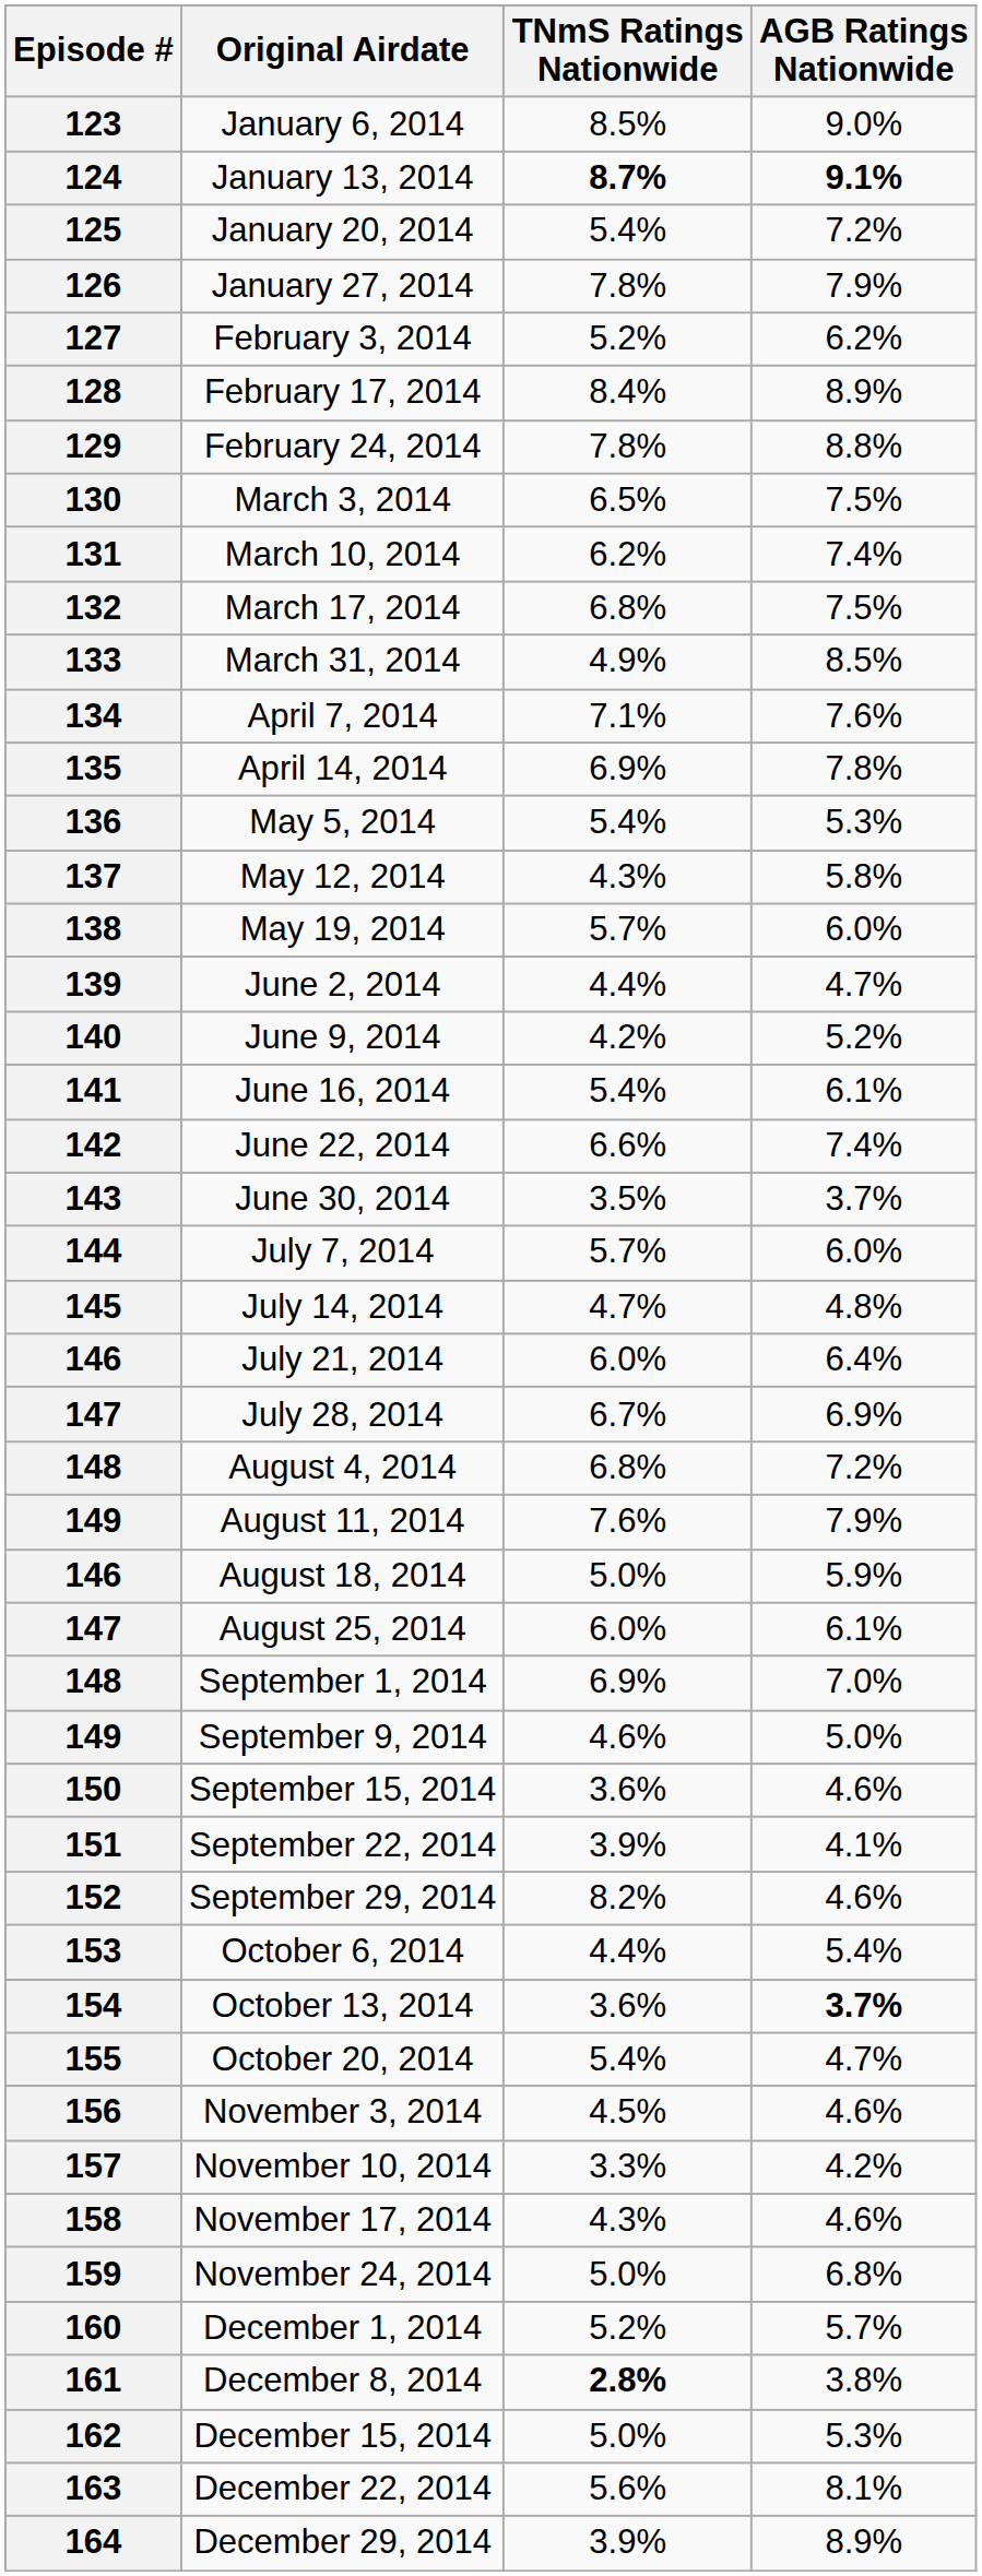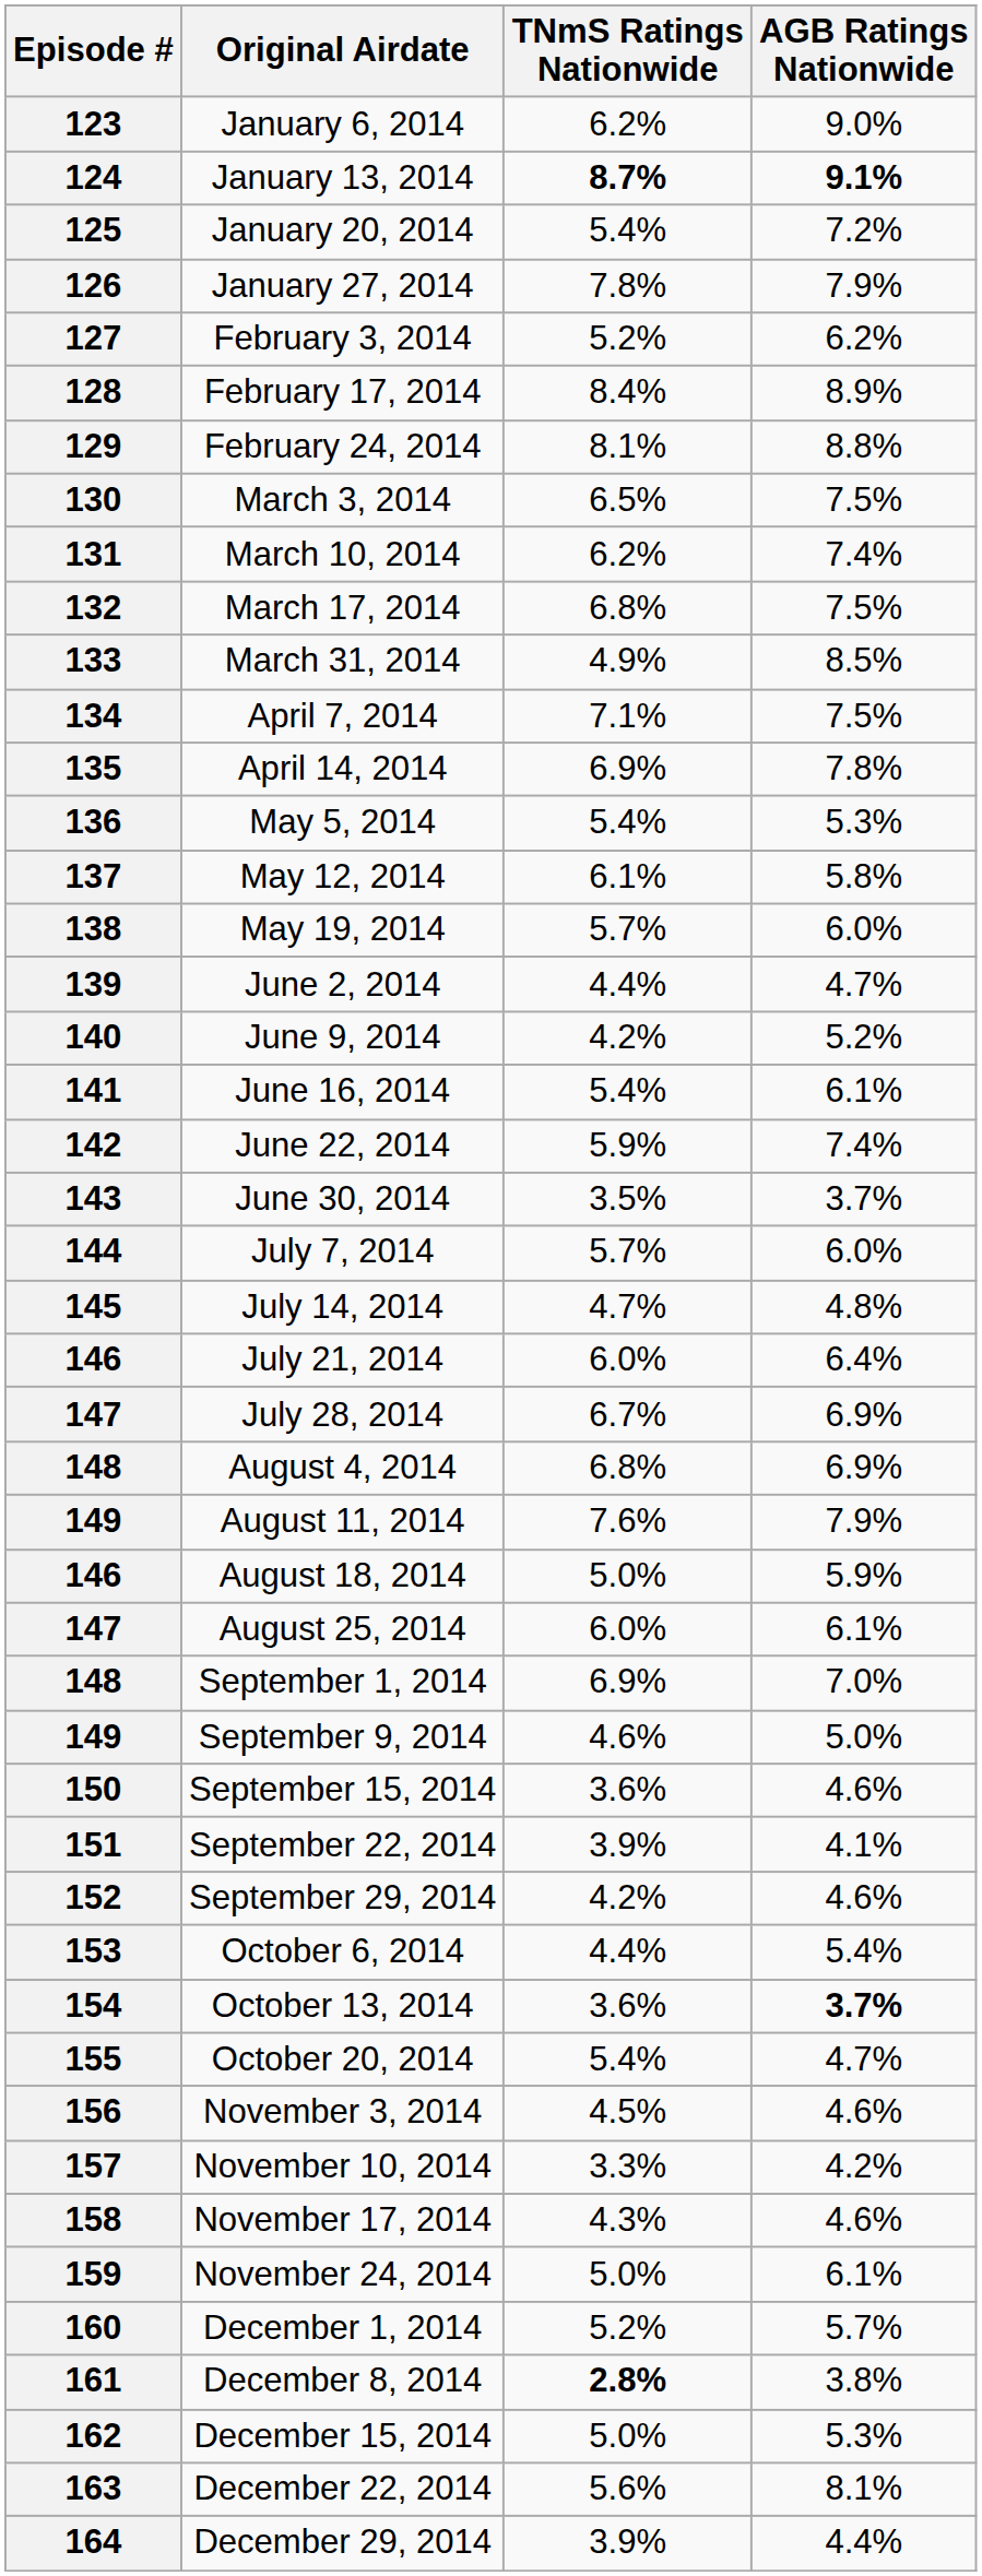 <table class="wikitable" style="text-align:center;">
 <tr>
 <th>Episode #</th>
 <th>Original Airdate</th>
 <th>TNmS Ratings<br>Nationwide</th>
 <th>AGB Ratings<br>Nationwide</th>
 </tr>
 <tr>
 <th>123</th>
 <td>January 6, 2014</td>
-<td>8.5%</td>
+<td>6.2%</td>
 <td>9.0%</td>
 </tr>
 <tr>
 <th>124</th>
 <td>January 13, 2014</td>
 <td><span><strong>8.7%</strong></span></td>
 <td><span><strong>9.1%</strong></span></td>
 </tr>
 <tr>
 <th>125</th>
 <td>January 20, 2014</td>
 <td>5.4%</td>
 <td>7.2%</td>
 </tr>
 <tr>
 <th>126</th>
 <td>January 27, 2014</td>
 <td>7.8%</td>
 <td>7.9%</td>
 </tr>
 <tr>
 <th>127</th>
 <td>February 3, 2014</td>
 <td>5.2%</td>
 <td>6.2%</td>
 </tr>
 <tr>
 <th>128</th>
 <td>February 17, 2014</td>
 <td>8.4%</td>
 <td>8.9%</td>
 </tr>
 <tr>
 <th>129</th>
 <td>February 24, 2014</td>
-<td>7.8%</td>
+<td>8.1%</td>
 <td>8.8%</td>
 </tr>
 <tr>
 <th>130</th>
 <td>March 3, 2014</td>
 <td>6.5%</td>
 <td>7.5%</td>
 </tr>
 <tr>
 <th>131</th>
 <td>March 10, 2014</td>
 <td>6.2%</td>
 <td>7.4%</td>
 </tr>
 <tr>
 <th>132</th>
 <td>March 17, 2014</td>
 <td>6.8%</td>
 <td>7.5%</td>
 </tr>
 <tr>
 <th>133</th>
 <td>March 31, 2014</td>
 <td>4.9%</td>
 <td>8.5%</td>
 </tr>
 <tr>
 <th>134</th>
 <td>April 7, 2014</td>
 <td>7.1%</td>
-<td>7.6%</td>
+<td>7.5%</td>
 </tr>
 <tr>
 <th>135</th>
 <td>April 14, 2014</td>
 <td>6.9%</td>
 <td>7.8%</td>
 </tr>
 <tr>
 <th>136</th>
 <td>May 5, 2014</td>
 <td>5.4%</td>
 <td>5.3%</td>
 </tr>
 <tr>
 <th>137</th>
 <td>May 12, 2014</td>
-<td>4.3%</td>
+<td>6.1%</td>
 <td>5.8%</td>
 </tr>
 <tr>
 <th>138</th>
 <td>May 19, 2014</td>
 <td>5.7%</td>
 <td>6.0%</td>
 </tr>
 <tr>
 <th>139</th>
 <td>June 2, 2014</td>
 <td>4.4%</td>
 <td>4.7%</td>
 </tr>
 <tr>
 <th>140</th>
 <td>June 9, 2014</td>
 <td>4.2%</td>
 <td>5.2%</td>
 </tr>
 <tr>
 <th>141</th>
 <td>June 16, 2014</td>
 <td>5.4%</td>
 <td>6.1%</td>
 </tr>
 <tr>
 <th>142</th>
 <td>June 22, 2014</td>
-<td>6.6%</td>
+<td>5.9%</td>
 <td>7.4%</td>
 </tr>
 <tr>
 <th>143</th>
 <td>June 30, 2014</td>
 <td>3.5%</td>
 <td>3.7%</td>
 </tr>
 <tr>
 <th>144</th>
 <td>July 7, 2014</td>
 <td>5.7%</td>
 <td>6.0%</td>
 </tr>
 <tr>
 <th>145</th>
 <td>July 14, 2014</td>
 <td>4.7%</td>
 <td>4.8%</td>
 </tr>
 <tr>
 <th>146</th>
 <td>July 21, 2014</td>
 <td>6.0%</td>
 <td>6.4%</td>
 </tr>
 <tr>
 <th>147</th>
 <td>July 28, 2014</td>
 <td>6.7%</td>
 <td>6.9%</td>
 </tr>
 <tr>
 <th>148</th>
 <td>August 4, 2014</td>
 <td>6.8%</td>
-<td>7.2%</td>
+<td>6.9%</td>
 </tr>
 <tr>
 <th>149</th>
 <td>August 11, 2014</td>
 <td>7.6%</td>
 <td>7.9%</td>
 </tr>
 <tr>
 <th>146</th>
 <td>August 18, 2014</td>
 <td>5.0%</td>
 <td>5.9%</td>
 </tr>
 <tr>
 <th>147</th>
 <td>August 25, 2014</td>
 <td>6.0%</td>
 <td>6.1%</td>
 </tr>
 <tr>
 <th>148</th>
 <td>September 1, 2014</td>
 <td>6.9%</td>
 <td>7.0%</td>
 </tr>
 <tr>
 <th>149</th>
 <td>September 9, 2014</td>
 <td>4.6%</td>
 <td>5.0%</td>
 </tr>
 <tr>
 <th>150</th>
 <td>September 15, 2014</td>
 <td>3.6%</td>
 <td>4.6%</td>
 </tr>
 <tr>
 <th>151</th>
 <td>September 22, 2014</td>
 <td>3.9%</td>
 <td>4.1%</td>
 </tr>
 <tr>
 <th>152</th>
 <td>September 29, 2014</td>
-<td>8.2%</td>
+<td>4.2%</td>
 <td>4.6%</td>
 </tr>
 <tr>
 <th>153</th>
 <td>October 6, 2014</td>
 <td>4.4%</td>
 <td>5.4%</td>
 </tr>
 <tr>
 <th>154</th>
 <td>October 13, 2014</td>
 <td>3.6%</td>
 <td><span><strong>3.7%</strong></span></td>
 </tr>
 <tr>
 <th>155</th>
 <td>October 20, 2014</td>
 <td>5.4%</td>
 <td>4.7%</td>
 </tr>
 <tr>
 <th>156</th>
 <td>November 3, 2014</td>
 <td>4.5%</td>
 <td>4.6%</td>
 </tr>
 <tr>
 <th>157</th>
 <td>November 10, 2014</td>
 <td>3.3%</td>
 <td>4.2%</td>
 </tr>
 <tr>
 <th>158</th>
 <td>November 17, 2014</td>
 <td>4.3%</td>
 <td>4.6%</td>
 </tr>
 <tr>
 <th>159</th>
 <td>November 24, 2014</td>
 <td>5.0%</td>
-<td>6.8%</td>
+<td>6.1%</td>
 </tr>
 <tr>
 <th>160</th>
 <td>December 1, 2014</td>
 <td>5.2%</td>
 <td>5.7%</td>
 </tr>
 <tr>
 <th>161</th>
 <td>December 8, 2014</td>
 <td><span><strong>2.8%</strong></span></td>
 <td>3.8%</td>
 </tr>
 <tr>
 <th>162</th>
 <td>December 15, 2014</td>
 <td>5.0%</td>
 <td>5.3%</td>
 </tr>
 <tr>
 <th>163</th>
 <td>December 22, 2014</td>
 <td>5.6%</td>
 <td>8.1%</td>
 </tr>
 <tr>
 <th>164</th>
 <td>December 29, 2014</td>
 <td>3.9%</td>
-<td>8.9%</td>
+<td>4.4%</td>
 </tr>
 </table>
